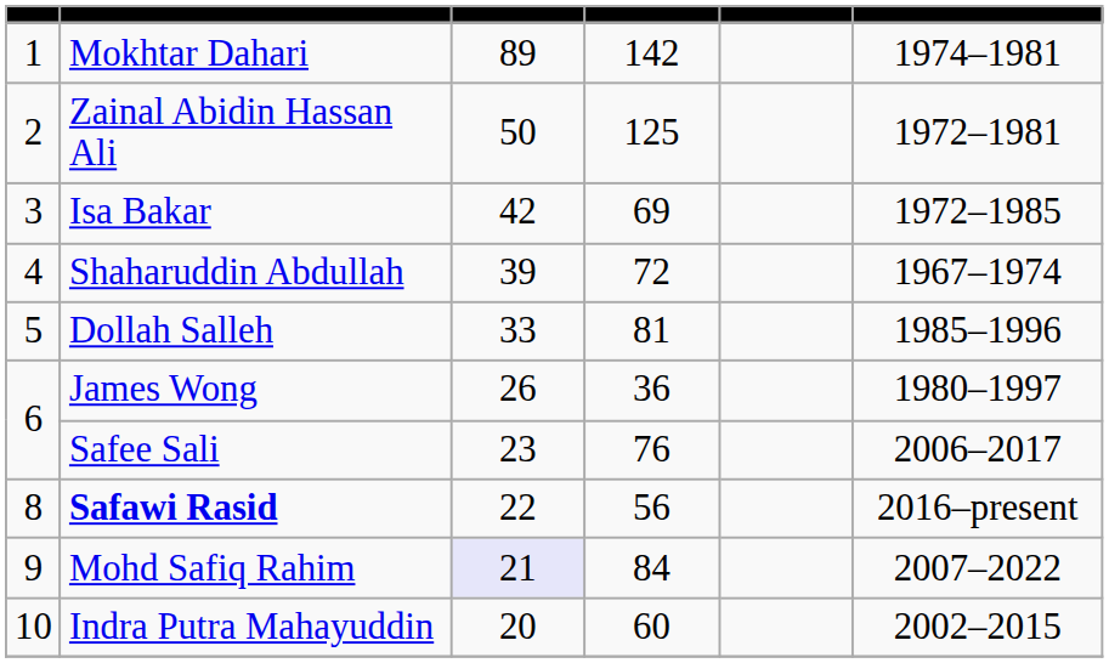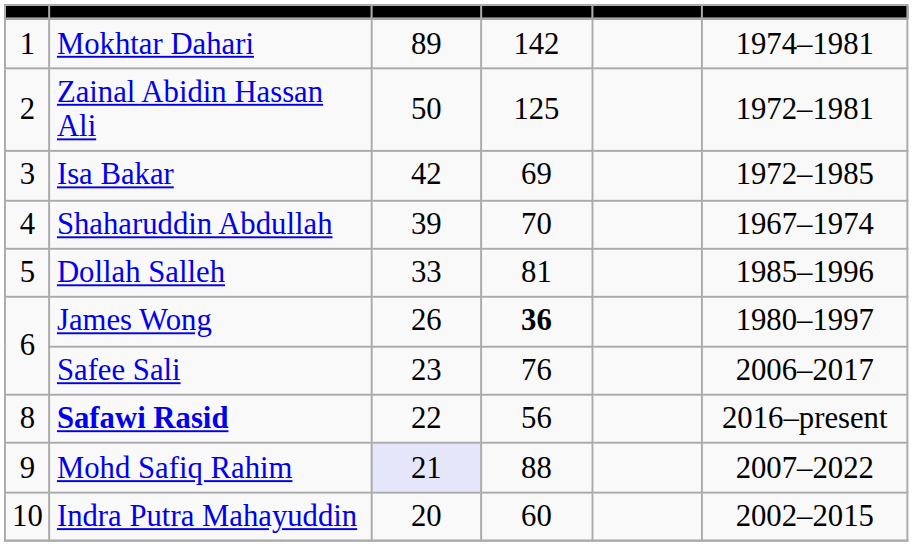 <table class="wikitable sortable" style="text-align: center;">
 <tr>
 <th style=background:#000000;></th>
 <th style=background:#000000; width="160px"></th>
 <th style=background:#000000; width="50px"></th>
 <th style=background:#000000; width="50px"></th>
 <th style=background:#000000; width="50px"></th>
 <th style=background:#000000; width="100px"></th>
 </tr>
 <tr>
 <td>1</td>
 <td style="text-align: left;"><a href='#'>Mokhtar Dahari</a></td>
 <td>89</td>
 <td>142</td>
 <td></td>
 <td>1974–1981</td>
 </tr>
 <tr>
 <td>2</td>
 <td style="text-align: left;"><a href='#'>Zainal Abidin Hassan Ali</a></td>
 <td>50</td>
 <td>125</td>
 <td></td>
 <td>1972–1981</td>
 </tr>
 <tr>
 <td>3</td>
 <td style="text-align: left;"><a href='#'>Isa Bakar</a></td>
 <td>42</td>
 <td>69</td>
 <td></td>
 <td>1972–1985</td>
 </tr>
 <tr>
 <td>4</td>
 <td style="text-align: left;"><a href='#'>Shaharuddin Abdullah</a></td>
 <td>39</td>
-<td>72</td>
+<td>70</td>
 <td></td>
 <td>1967–1974</td>
 </tr>
 <tr>
 <td>5</td>
 <td style="text-align: left;"><a href='#'>Dollah Salleh</a></td>
 <td>33</td>
 <td>81</td>
 <td></td>
 <td>1985–1996</td>
 </tr>
 <tr>
 <td rowspan='2'>6</td>
 <td style="text-align: left;"><a href='#'>James Wong</a></td>
 <td>26</td>
-<td>36</td>
+<td><strong>36</strong></td>
 <td></td>
 <td>1980–1997</td>
 </tr>
 <tr>
 <td style="text-align: left;"><a href='#'>Safee Sali</a></td>
 <td>23</td>
 <td>76</td>
 <td></td>
 <td>2006–2017</td>
 </tr>
 <tr>
 <td>8</td>
 <td style="text-align: left;"><strong><a href='#'>Safawi Rasid</a></strong></td>
 <td>22</td>
 <td>56</td>
 <td></td>
 <td>2016–present</td>
 </tr>
 <tr>
 <td>9</td>
 <td style="text-align: left;"><a href='#'>Mohd Safiq Rahim</a></td>
 <td style="background: lavender;">21</td>
-<td>84</td>
+<td>88</td>
 <td></td>
 <td>2007–2022</td>
 </tr>
 <tr>
 <td>10</td>
 <td style="text-align: left;"><a href='#'>Indra Putra Mahayuddin</a></td>
 <td>20</td>
 <td>60</td>
 <td></td>
 <td>2002–2015</td>
 </tr>
 <tr>
 </tr>
 </table>
